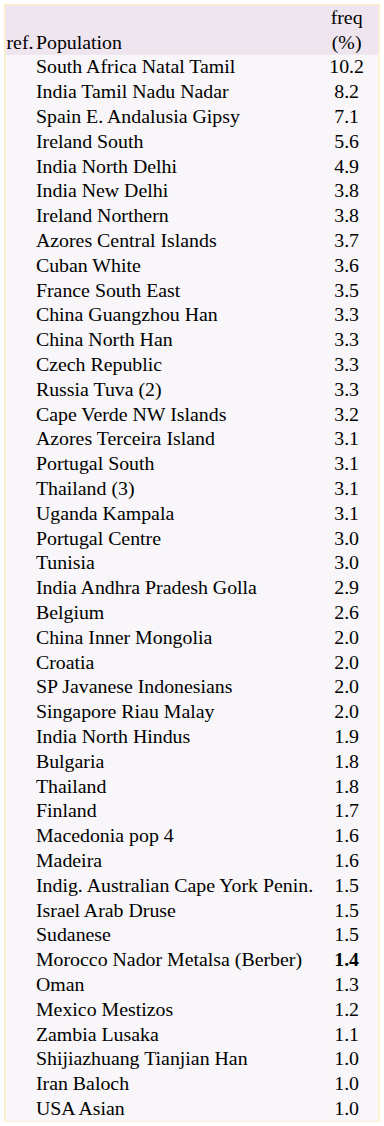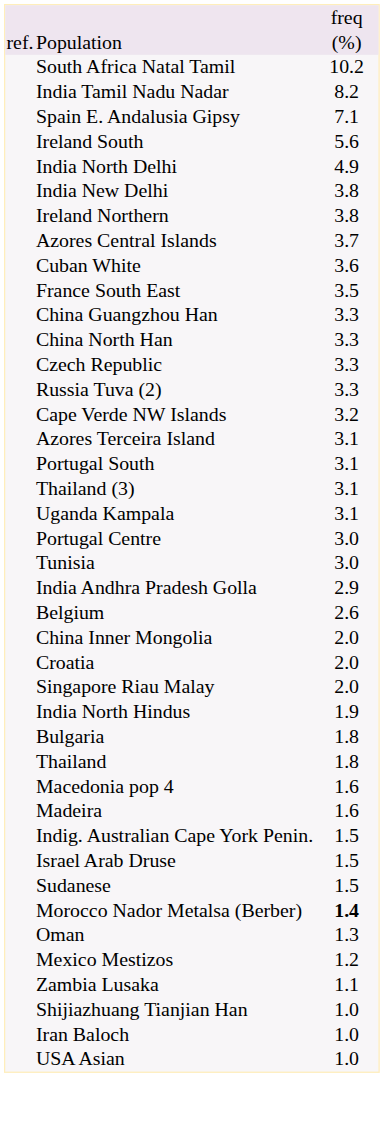 <table border="0" cellspacing="0" cellpadding="1" align="left" style="text-align:center; margin-right: 3em;  border:1px #ffeebb solid; background:#f8f6f8; ">
 <tr style="background:#efe5ef">
 <td></td>
 <td></td>
 <td>freq</td>
 </tr>
 <tr style="background:#eee5ef">
 <td>ref.</td>
 <td align="left">Population</td>
 <td style="width:50px">(%)</td>
 </tr>
 <tr>
 <td></td>
 <td align="left">South Africa Natal Tamil</td>
 <td>10.2</td>
 </tr>
 <tr>
 <td></td>
 <td align="left">India Tamil Nadu Nadar</td>
 <td>8.2</td>
 </tr>
 <tr>
 <td></td>
 <td align="left">Spain E. Andalusia Gipsy</td>
 <td>7.1</td>
 </tr>
 <tr>
 <td></td>
 <td align="left">Ireland South</td>
 <td>5.6</td>
 </tr>
 <tr>
 <td></td>
 <td align="left">India North Delhi</td>
 <td>4.9</td>
 </tr>
 <tr>
 <td></td>
 <td align="left">India New Delhi</td>
 <td>3.8</td>
 </tr>
 <tr>
 <td></td>
 <td align="left">Ireland Northern</td>
 <td>3.8</td>
 </tr>
 <tr>
 <td></td>
 <td align="left">Azores Central Islands</td>
 <td>3.7</td>
 </tr>
 <tr>
 <td></td>
 <td align="left">Cuban White</td>
 <td>3.6</td>
 </tr>
 <tr>
 <td></td>
 <td align="left">France South East</td>
 <td>3.5</td>
 </tr>
 <tr>
 <td></td>
 <td align="left">China Guangzhou Han</td>
 <td>3.3</td>
 </tr>
 <tr>
 <td></td>
 <td align="left">China North Han</td>
 <td>3.3</td>
 </tr>
 <tr>
 <td></td>
 <td align="left">Czech Republic</td>
 <td>3.3</td>
 </tr>
 <tr>
 <td></td>
 <td align="left">Russia Tuva (2)</td>
 <td>3.3</td>
 </tr>
 <tr>
 <td></td>
 <td align="left">Cape Verde NW Islands</td>
 <td>3.2</td>
 </tr>
 <tr>
 <td></td>
 <td align="left">Azores Terceira Island</td>
 <td>3.1</td>
 </tr>
 <tr>
 <td></td>
 <td align="left">Portugal South</td>
 <td>3.1</td>
 </tr>
 <tr>
 <td></td>
 <td align="left">Thailand (3)</td>
 <td>3.1</td>
 </tr>
 <tr>
 <td></td>
 <td align="left">Uganda Kampala</td>
 <td>3.1</td>
 </tr>
 <tr>
 <td></td>
 <td align="left">Portugal Centre</td>
 <td>3.0</td>
 </tr>
 <tr>
 <td></td>
 <td align="left">Tunisia</td>
 <td>3.0</td>
 </tr>
 <tr>
 <td></td>
 <td align="left">India Andhra Pradesh Golla</td>
 <td>2.9</td>
 </tr>
 <tr>
 <td></td>
 <td align="left">Belgium</td>
 <td>2.6</td>
 </tr>
 <tr>
 <td></td>
 <td align="left">China Inner Mongolia</td>
 <td>2.0</td>
 </tr>
 <tr>
 <td></td>
 <td align="left">Croatia</td>
 <td>2.0</td>
 </tr>
 <tr>
 <td></td>
-<td align="left">SP Javanese Indonesians</td>
-<td>2.0</td>
-</tr>
-<tr>
-<td></td>
 <td align="left">Singapore Riau Malay</td>
 <td>2.0</td>
 </tr>
 <tr>
 <td></td>
 <td align="left">India North Hindus</td>
 <td>1.9</td>
 </tr>
 <tr>
 <td></td>
 <td align="left">Bulgaria</td>
 <td>1.8</td>
 </tr>
 <tr>
 <td></td>
 <td align="left">Thailand</td>
 <td>1.8</td>
-</tr>
-<tr>
-<td></td>
-<td align="left">Finland</td>
-<td>1.7</td>
 </tr>
 <tr>
 <td></td>
 <td align="left">Macedonia pop 4</td>
 <td>1.6</td>
 </tr>
 <tr>
 <td></td>
 <td align="left">Madeira</td>
 <td>1.6</td>
 </tr>
 <tr>
 <td></td>
 <td align="left">Indig. Australian Cape York Penin.</td>
 <td>1.5</td>
 </tr>
 <tr>
 <td></td>
 <td align="left">Israel Arab Druse</td>
 <td>1.5</td>
 </tr>
 <tr>
 <td></td>
 <td align="left">Sudanese</td>
 <td>1.5</td>
 </tr>
 <tr>
 <td></td>
 <td align="left">Morocco Nador Metalsa (Berber)</td>
 <td><strong>1.4</strong></td>
 </tr>
 <tr>
 <td></td>
 <td align="left">Oman</td>
 <td>1.3</td>
 </tr>
 <tr>
 <td></td>
 <td align="left">Mexico Mestizos</td>
 <td>1.2</td>
 </tr>
 <tr>
 <td></td>
 <td align="left">Zambia Lusaka</td>
 <td>1.1</td>
 </tr>
 <tr>
 <td></td>
 <td align="left">Shijiazhuang Tianjian Han</td>
 <td>1.0</td>
 </tr>
 <tr>
 <td></td>
 <td align="left">Iran Baloch</td>
 <td>1.0</td>
 </tr>
 <tr>
 <td></td>
 <td align="left">USA Asian</td>
 <td>1.0</td>
 </tr>
 </table>
